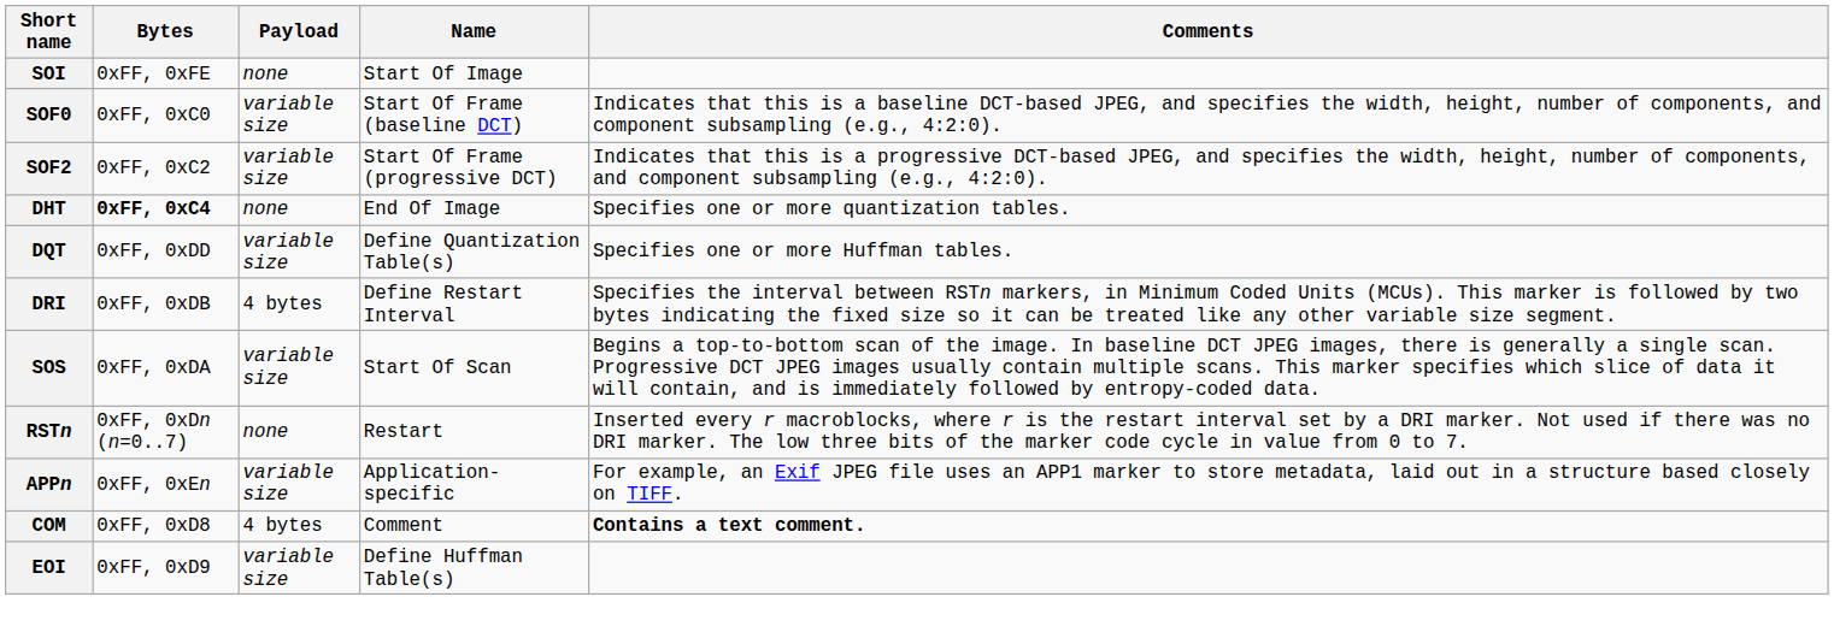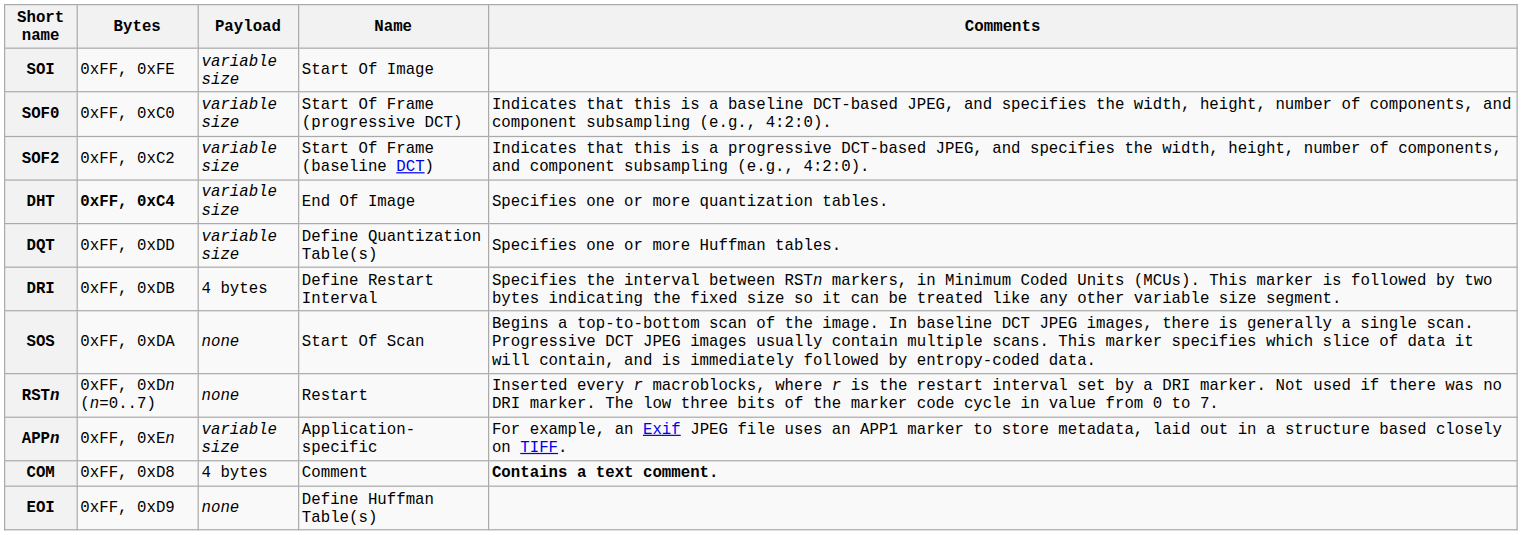 <table class="wikitable">
 <tr>
 <th>Short name</th>
 <th>Bytes</th>
 <th>Payload</th>
 <th>Name</th>
 <th>Comments</th>
 </tr>
 <tr>
 <th>SOI</th>
 <td>0xFF, 0xFE</td>
-<td><em>none</em></td>
+<td><em>variable size</em></td>
 <td>Start Of Image</td>
 <td></td>
 </tr>
 <tr>
 <th>SOF0</th>
 <td>0xFF, 0xC0</td>
 <td><em>variable size</em></td>
-<td>Start Of Frame (baseline <a href='#'>DCT</a>)</td>
+<td>Start Of Frame (progressive DCT)</td>
 <td>Indicates that this is a baseline DCT-based JPEG, and specifies the width, height, number of components, and component subsampling (e.g., 4:2:0).</td>
 </tr>
 <tr>
 <th>SOF2</th>
 <td>0xFF, 0xC2</td>
 <td><em>variable size</em></td>
-<td>Start Of Frame (progressive DCT)</td>
+<td>Start Of Frame (baseline <a href='#'>DCT</a>)</td>
 <td>Indicates that this is a progressive DCT-based JPEG, and specifies the width, height, number of components, and component subsampling (e.g., 4:2:0).</td>
 </tr>
 <tr>
 <th>DHT</th>
 <td><strong>0xFF, 0xC4</strong></td>
-<td><em>none</em></td>
+<td><em>variable size</em></td>
 <td>End Of Image</td>
 <td>Specifies one or more quantization tables.</td>
 </tr>
 <tr>
 <th>DQT</th>
 <td>0xFF, 0xDD</td>
 <td><em>variable size</em></td>
 <td>Define Quantization Table(s)</td>
 <td>Specifies one or more Huffman tables.</td>
 </tr>
 <tr>
 <th>DRI</th>
 <td>0xFF, 0xDB</td>
 <td>4 bytes</td>
 <td>Define Restart Interval</td>
 <td>Specifies the interval between RST<em>n</em> markers, in Minimum Coded Units (MCUs). This marker is followed by two bytes indicating the fixed size so it can be treated like any other variable size segment.</td>
 </tr>
 <tr>
 <th>SOS</th>
 <td>0xFF, 0xDA</td>
-<td><em>variable size</em></td>
+<td><em>none</em></td>
 <td>Start Of Scan</td>
 <td>Begins a top-to-bottom scan of the image. In baseline DCT JPEG images, there is generally a single scan. Progressive DCT JPEG images usually contain multiple scans. This marker specifies which slice of data it will contain, and is immediately followed by entropy-coded data.</td>
 </tr>
 <tr>
 <th>RST<em>n</em></th>
 <td>0xFF, 0xD<em>n</em> (<em>n</em>=0..7)</td>
 <td><em>none</em></td>
 <td>Restart</td>
 <td>Inserted every <em>r</em> macroblocks, where <em>r</em> is the restart interval set by a DRI marker. Not used if there was no DRI marker. The low three bits of the marker code cycle in value from 0 to 7.</td>
 </tr>
 <tr>
 <th>APP<em>n</em></th>
 <td>0xFF, 0xE<em>n</em></td>
 <td><em>variable size</em></td>
 <td>Application-specific</td>
 <td>For example, an <a href='#'>Exif</a> JPEG file uses an APP1 marker to store metadata, laid out in a structure based closely on <a href='#'>TIFF</a>.</td>
 </tr>
 <tr>
 <th>COM</th>
 <td>0xFF, 0xD8</td>
 <td>4 bytes</td>
 <td>Comment</td>
 <td><strong>Contains a text comment.</strong></td>
 </tr>
 <tr>
 <th>EOI</th>
 <td>0xFF, 0xD9</td>
-<td><em>variable size</em></td>
+<td><em>none</em></td>
 <td>Define Huffman Table(s)</td>
 <td></td>
 </tr>
 </table>
